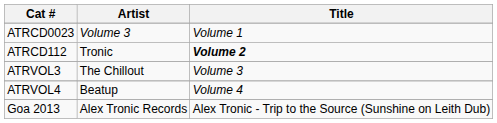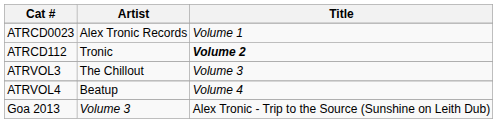 <table class="wikitable">
 <tr>
 <th>Cat #</th>
 <th>Artist</th>
 <th>Title</th>
 </tr>
 <tr>
 </tr>
 <tr>
 <td>ATRCD0023</td>
-<td><em>Volume 3</em></td>
+<td>Alex Tronic Records</td>
 <td><em>Volume 1</em></td>
 </tr>
 <tr>
 <td>ATRCD112</td>
 <td>Tronic</td>
 <td><strong><em>Volume 2</em></strong></td>
 </tr>
 <tr>
 </tr>
 <tr>
 <td>ATRVOL3</td>
 <td>The Chillout</td>
 <td><em>Volume 3</em></td>
 </tr>
 <tr>
 </tr>
 <tr>
 <td>ATRVOL4</td>
 <td>Beatup</td>
 <td><em>Volume 4</em></td>
 </tr>
 <tr>
 </tr>
 <tr>
 <td>Goa 2013</td>
-<td>Alex Tronic Records</td>
+<td><em>Volume 3</em></td>
 <td>Alex Tronic - Trip to the Source (Sunshine on Leith Dub)</td>
 </tr>
 </table>
